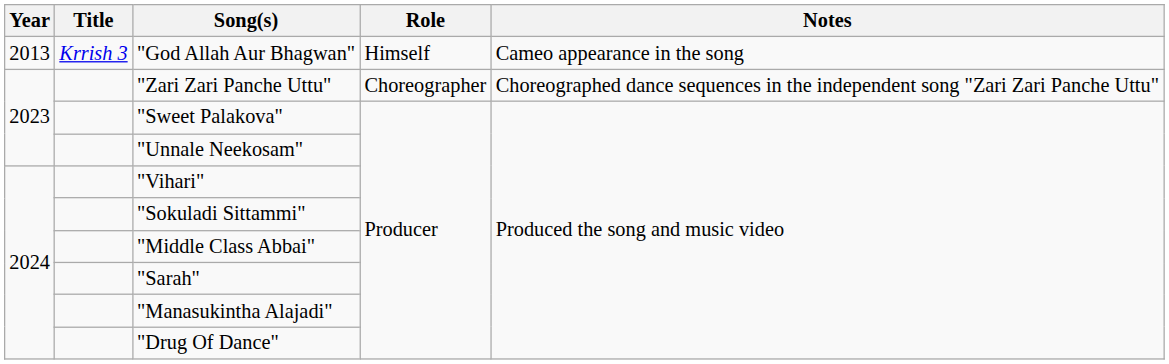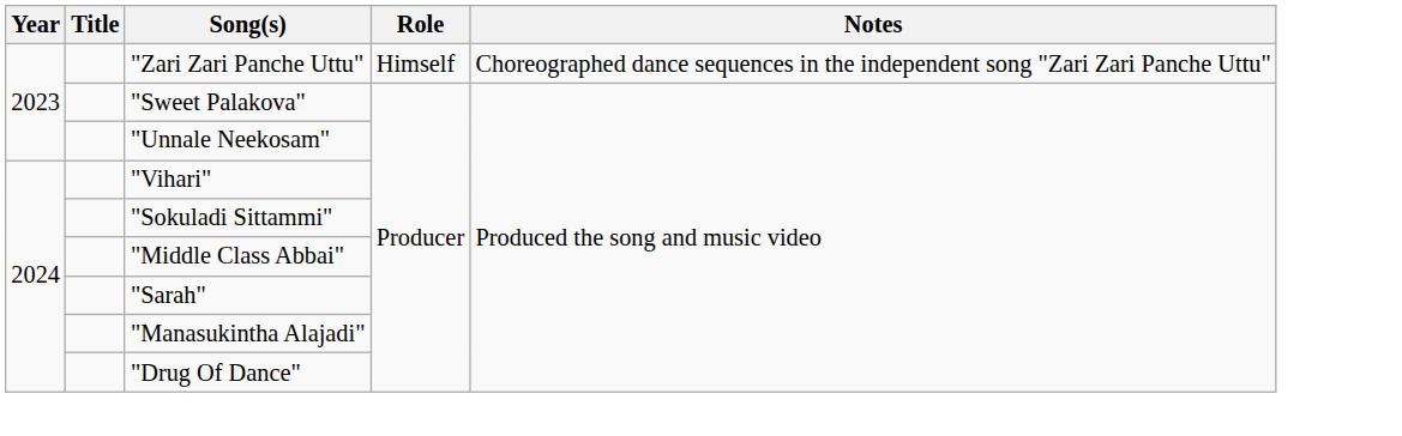 <table class="wikitable">
 <tr>
 <th>Year</th>
 <th>Title</th>
 <th>Song(s)</th>
 <th>Role</th>
 <th>Notes</th>
 </tr>
 <tr>
-<td>2013</td>
-<td><em><a href='#'>Krrish 3</a></em></td>
-<td>"God Allah Aur Bhagwan"</td>
-<td>Himself</td>
-<td>Cameo appearance in the song</td>
-</tr>
-<tr>
 <td rowspan="3">2023</td>
 <td></td>
 <td>"Zari Zari Panche Uttu"</td>
-<td>Choreographer</td>
+<td>Himself</td>
 <td>Choreographed dance sequences in the independent song "Zari Zari Panche Uttu"</td>
 </tr>
 <tr>
 <td></td>
 <td>"Sweet Palakova"</td>
 <td rowspan="8">Producer</td>
 <td rowspan="8">Produced the song and music video</td>
 </tr>
 <tr>
 <td></td>
 <td>"Unnale Neekosam"</td>
 </tr>
 <tr>
 <td rowspan="6">2024</td>
 <td></td>
 <td>"Vihari"</td>
 </tr>
 <tr>
 <td></td>
 <td>"Sokuladi Sittammi"</td>
 </tr>
 <tr>
 <td></td>
 <td>"Middle Class Abbai"</td>
 </tr>
 <tr>
 <td></td>
 <td>"Sarah"</td>
 </tr>
 <tr>
 <td></td>
 <td>"Manasukintha Alajadi"</td>
 </tr>
 <tr>
 <td></td>
 <td>"Drug Of Dance"</td>
 </tr>
 </table>
